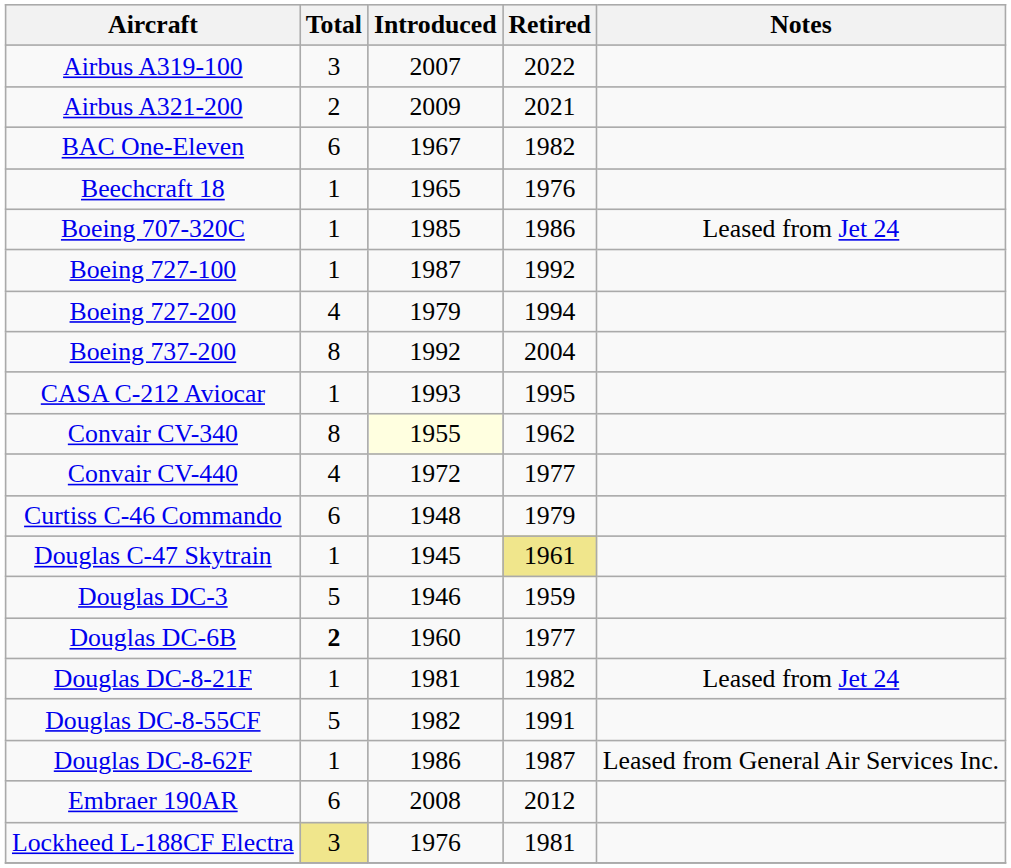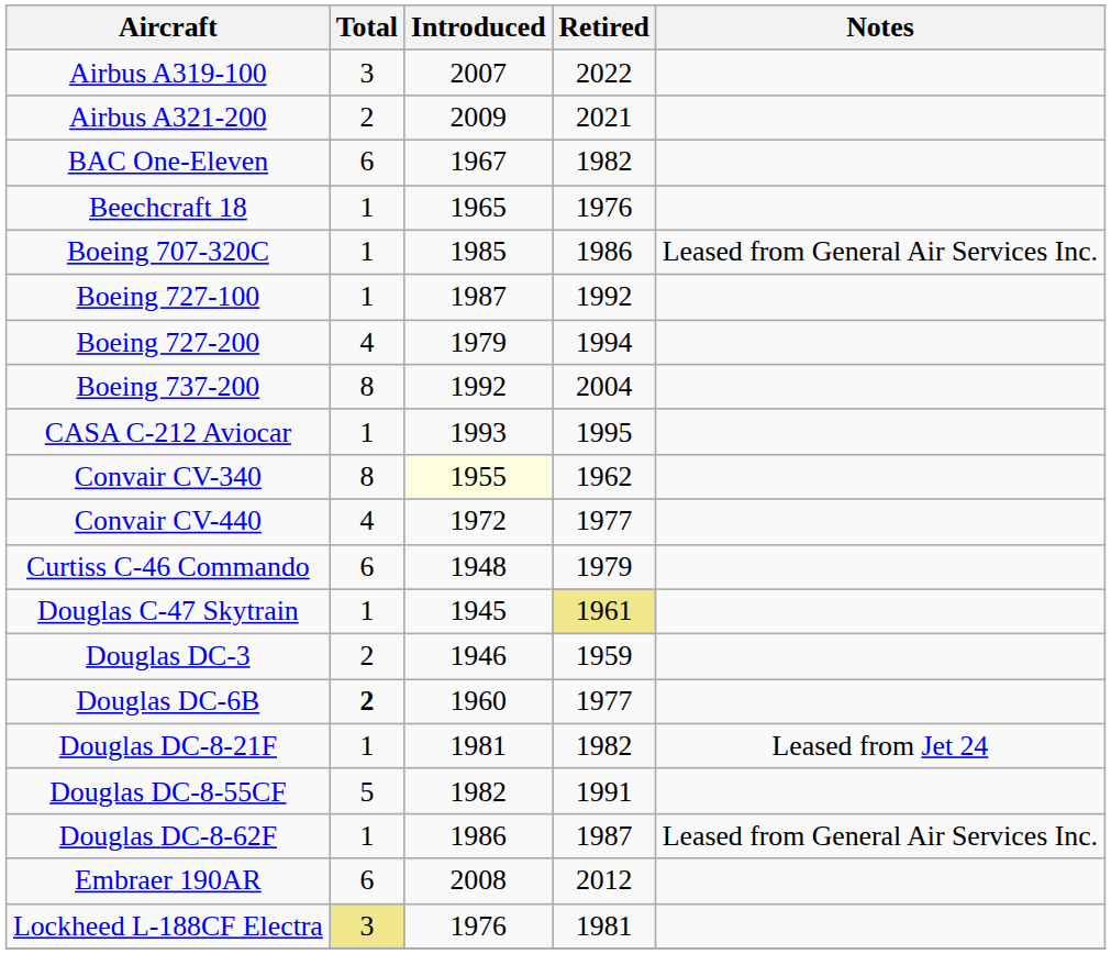 <table class="wikitable" style="margin:0.5em auto; text-align:center">
 <tr>
 <th>Aircraft</th>
 <th>Total</th>
 <th>Introduced</th>
 <th>Retired</th>
 <th>Notes</th>
 </tr>
 <tr>
 <td><a href='#'>Airbus A319-100</a></td>
 <td>3</td>
 <td>2007</td>
 <td>2022</td>
 <td></td>
 </tr>
 <tr>
 <td><a href='#'>Airbus A321-200</a></td>
 <td>2</td>
 <td>2009</td>
 <td>2021</td>
 <td></td>
 </tr>
 <tr>
 <td><a href='#'>BAC One-Eleven</a></td>
 <td>6</td>
 <td>1967</td>
 <td>1982</td>
 <td></td>
 </tr>
 <tr>
 <td><a href='#'>Beechcraft 18</a></td>
 <td>1</td>
 <td>1965</td>
 <td>1976</td>
 <td></td>
 </tr>
 <tr>
 <td><a href='#'>Boeing 707-320C</a></td>
 <td>1</td>
 <td>1985</td>
 <td>1986</td>
-<td>Leased from <a href='#'>Jet 24</a></td>
+<td>Leased from General Air Services Inc.</td>
 </tr>
 <tr>
 <td><a href='#'>Boeing 727-100</a></td>
 <td>1</td>
 <td>1987</td>
 <td>1992</td>
 <td></td>
 </tr>
 <tr>
 <td><a href='#'>Boeing 727-200</a></td>
 <td>4</td>
 <td>1979</td>
 <td>1994</td>
 <td></td>
 </tr>
 <tr>
 <td><a href='#'>Boeing 737-200</a></td>
 <td>8</td>
 <td>1992</td>
 <td>2004</td>
 <td></td>
 </tr>
 <tr>
 <td><a href='#'>CASA C-212 Aviocar</a></td>
 <td>1</td>
 <td>1993</td>
 <td>1995</td>
 <td></td>
 </tr>
 <tr>
 <td><a href='#'>Convair CV-340</a></td>
 <td>8</td>
 <td style="background: lightyellow;">1955</td>
 <td>1962</td>
 <td></td>
 </tr>
 <tr>
 <td><a href='#'>Convair CV-440</a></td>
 <td>4</td>
 <td>1972</td>
 <td>1977</td>
 <td></td>
 </tr>
 <tr>
 <td><a href='#'>Curtiss C-46 Commando</a></td>
 <td>6</td>
 <td>1948</td>
 <td>1979</td>
 <td></td>
 </tr>
 <tr>
 <td><a href='#'>Douglas C-47 Skytrain</a></td>
 <td>1</td>
 <td>1945</td>
 <td style="background: khaki;">1961</td>
 <td></td>
 </tr>
 <tr>
 <td><a href='#'>Douglas DC-3</a></td>
-<td>5</td>
+<td>2</td>
 <td>1946</td>
 <td>1959</td>
 <td></td>
 </tr>
 <tr>
 <td><a href='#'>Douglas DC-6B</a></td>
 <td><strong>2</strong></td>
 <td>1960</td>
 <td>1977</td>
 <td></td>
 </tr>
 <tr>
 <td><a href='#'>Douglas DC-8-21F</a></td>
 <td>1</td>
 <td>1981</td>
 <td>1982</td>
 <td>Leased from <a href='#'>Jet 24</a></td>
 </tr>
 <tr>
 <td><a href='#'>Douglas DC-8-55CF</a></td>
 <td>5</td>
 <td>1982</td>
 <td>1991</td>
 <td></td>
 </tr>
 <tr>
 <td><a href='#'>Douglas DC-8-62F</a></td>
 <td>1</td>
 <td>1986</td>
 <td>1987</td>
 <td>Leased from General Air Services Inc.</td>
 </tr>
 <tr>
 <td><a href='#'>Embraer 190AR</a></td>
 <td>6</td>
 <td>2008</td>
 <td>2012</td>
 <td></td>
 </tr>
 <tr>
 <td><a href='#'>Lockheed L-188CF Electra</a></td>
 <td style="background: khaki;">3</td>
 <td>1976</td>
 <td>1981</td>
 <td></td>
 </tr>
 <tr>
 </tr>
 </table>
